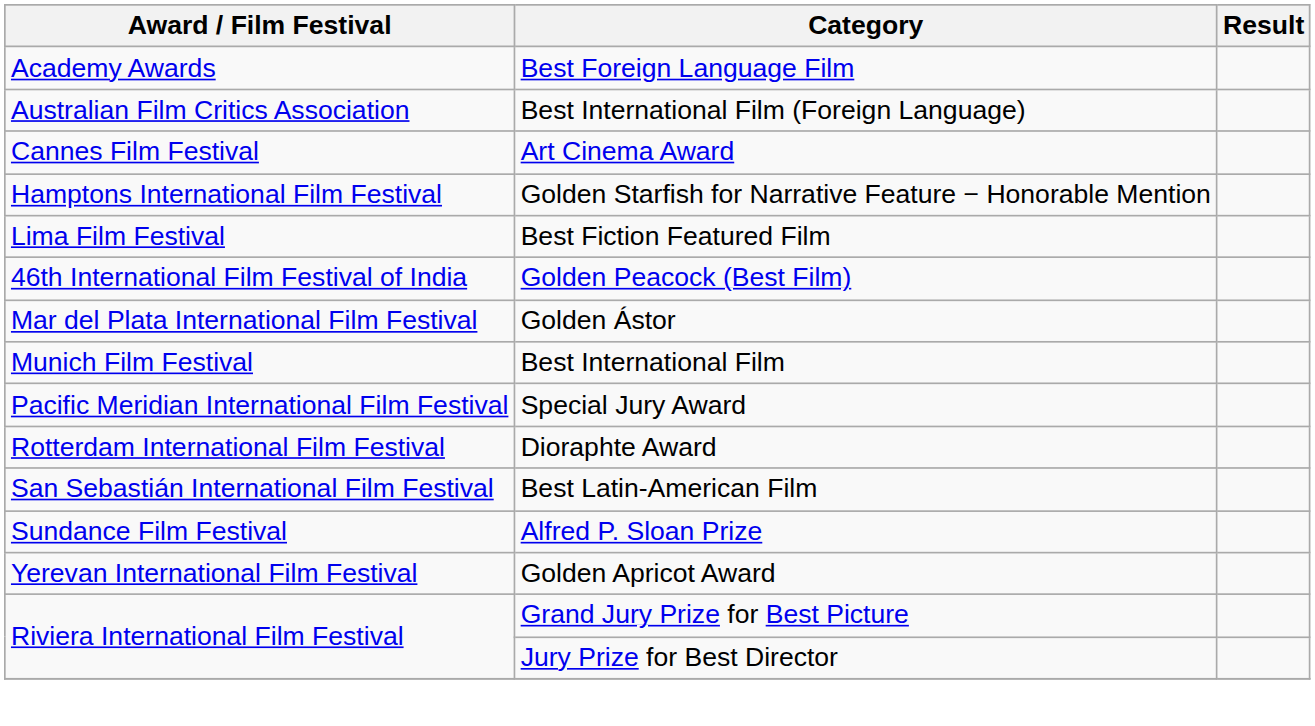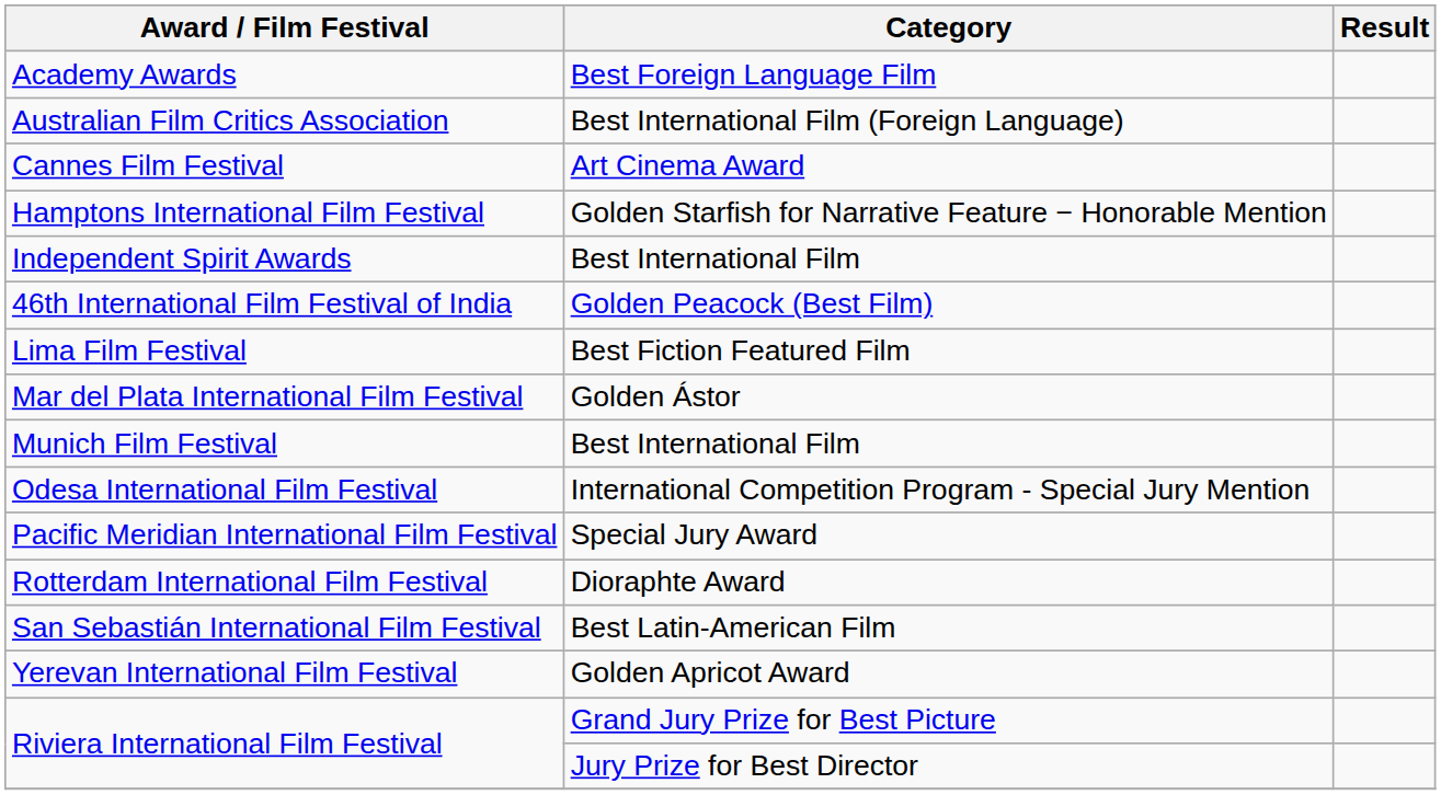 <table class="wikitable plainrowheaders sortable">
 <tr style="background:#ccc; text-align:center;">
 <th scope="col">Award / Film Festival</th>
 <th scope="col">Category</th>
 <th scope="col">Result</th>
 </tr>
 <tr>
 <td><a href='#'>Academy Awards</a></td>
 <td><a href='#'>Best Foreign Language Film</a></td>
 <td></td>
 </tr>
 <tr>
 <td><a href='#'>Australian Film Critics Association</a></td>
 <td>Best International Film (Foreign Language)</td>
 <td></td>
 </tr>
 <tr>
 <td><a href='#'>Cannes Film Festival</a></td>
 <td><a href='#'>Art Cinema Award</a></td>
 <td></td>
 </tr>
 <tr>
 <td><a href='#'>Hamptons International Film Festival</a></td>
 <td>Golden Starfish for Narrative Feature − Honorable Mention</td>
 <td></td>
 </tr>
 <tr>
-<td><a href='#'>Lima Film Festival</a></td>
-<td>Best Fiction Featured Film</td>
+<td><a href='#'>Independent Spirit Awards</a></td>
+<td>Best International Film</td>
 <td></td>
 </tr>
 <tr>
 <td><a href='#'>46th International Film Festival of India</a></td>
 <td><a href='#'>Golden Peacock (Best Film)</a></td>
+<td></td>
+</tr>
+<tr>
+<td><a href='#'>Lima Film Festival</a></td>
+<td>Best Fiction Featured Film</td>
 <td></td>
 </tr>
 <tr>
 <td><a href='#'>Mar del Plata International Film Festival</a></td>
 <td>Golden Ástor</td>
 <td></td>
 </tr>
 <tr>
 <td><a href='#'>Munich Film Festival</a></td>
 <td>Best International Film</td>
+<td></td>
+</tr>
+<tr>
+<td><a href='#'>Odesa International Film Festival</a></td>
+<td>International Competition Program - Special Jury Mention</td>
 <td></td>
 </tr>
 <tr>
 <td><a href='#'>Pacific Meridian International Film Festival</a></td>
 <td>Special Jury Award</td>
 <td></td>
 </tr>
 <tr>
 <td><a href='#'>Rotterdam International Film Festival</a></td>
 <td>Dioraphte Award</td>
 <td></td>
 </tr>
 <tr>
 <td><a href='#'>San Sebastián International Film Festival</a></td>
 <td>Best Latin-American Film</td>
-<td></td>
-</tr>
-<tr>
-<td><a href='#'>Sundance Film Festival</a></td>
-<td><a href='#'>Alfred P. Sloan Prize</a></td>
 <td></td>
 </tr>
 <tr>
 <td><a href='#'>Yerevan International Film Festival</a></td>
 <td>Golden Apricot Award</td>
 <td></td>
 </tr>
 <tr>
 <td rowspan=2><a href='#'>Riviera International Film Festival</a></td>
 <td><a href='#'>Grand Jury Prize</a> for <a href='#'>Best Picture</a></td>
 <td></td>
 </tr>
 <tr>
 <td><a href='#'>Jury Prize</a> for Best Director</td>
 <td></td>
 </tr>
 <tr>
 </tr>
 </table>
